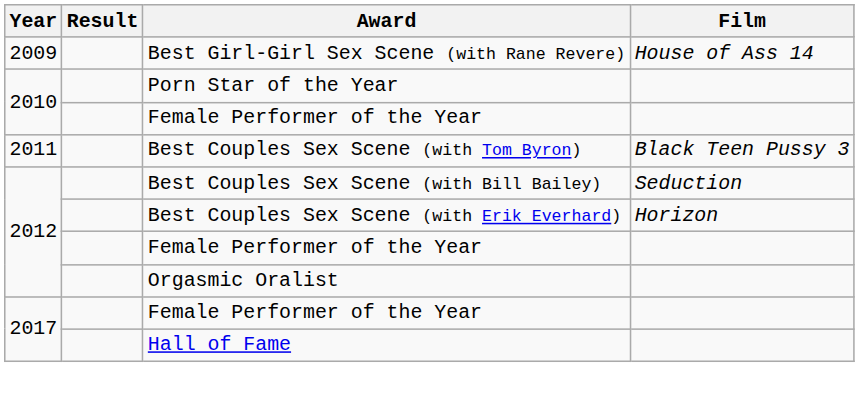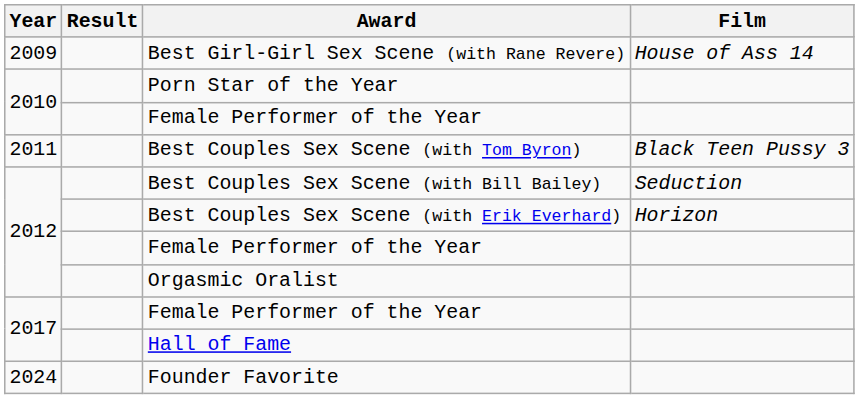 <table class="wikitable">
 <tr>
 <th>Year</th>
 <th>Result</th>
 <th>Award</th>
 <th>Film</th>
 </tr>
 <tr>
 <td>2009</td>
 <td></td>
 <td>Best Girl-Girl Sex Scene <small>(with Rane Revere)</small></td>
 <td><em>House of Ass 14</em></td>
 </tr>
 <tr>
 <td rowspan="2">2010</td>
 <td></td>
 <td>Porn Star of the Year</td>
 <td></td>
 </tr>
 <tr>
 <td></td>
 <td>Female Performer of the Year</td>
 <td></td>
 </tr>
 <tr>
 <td>2011</td>
 <td></td>
 <td>Best Couples Sex Scene <small>(with <a href='#'>Tom Byron</a>)</small></td>
 <td><em>Black Teen Pussy 3</em></td>
 </tr>
 <tr>
 <td rowspan="4">2012</td>
 <td></td>
 <td>Best Couples Sex Scene <small>(with Bill Bailey)</small></td>
 <td><em>Seduction</em></td>
 </tr>
 <tr>
 <td></td>
 <td>Best Couples Sex Scene <small>(with <a href='#'>Erik Everhard</a>)</small></td>
 <td><em>Horizon</em></td>
 </tr>
 <tr>
 <td></td>
 <td>Female Performer of the Year</td>
 <td></td>
 </tr>
 <tr>
 <td></td>
 <td>Orgasmic Oralist</td>
 <td></td>
 </tr>
 <tr>
 <td rowspan=2>2017</td>
 <td></td>
 <td>Female Performer of the Year</td>
 <td></td>
 </tr>
 <tr>
 <td></td>
 <td><a href='#'>Hall of Fame</a></td>
 <td></td>
 </tr>
+<tr>
+<td>2024</td>
+<td></td>
+<td>Founder Favorite</td>
+<td></td>
+</tr>
 </table>
